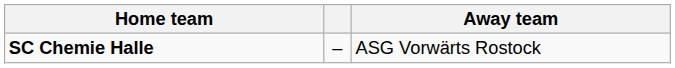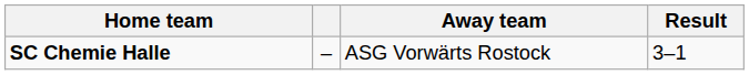 <table class="wikitable" style="width:585px;" border="1">
 <tr>
 <th style="width:250px;" align="left">Home team</th>
 <th style="width:15px;"></th>
 <th style="width:250px;" align="left">Away team</th>
+<th style="width:70px;" align="center;">Result</th>
 </tr>
 <tr>
 <td><strong>SC Chemie Halle</strong></td>
 <td align="center">–</td>
 <td>ASG Vorwärts Rostock</td>
+<td>3–1</td>
 </tr>
 </table>
